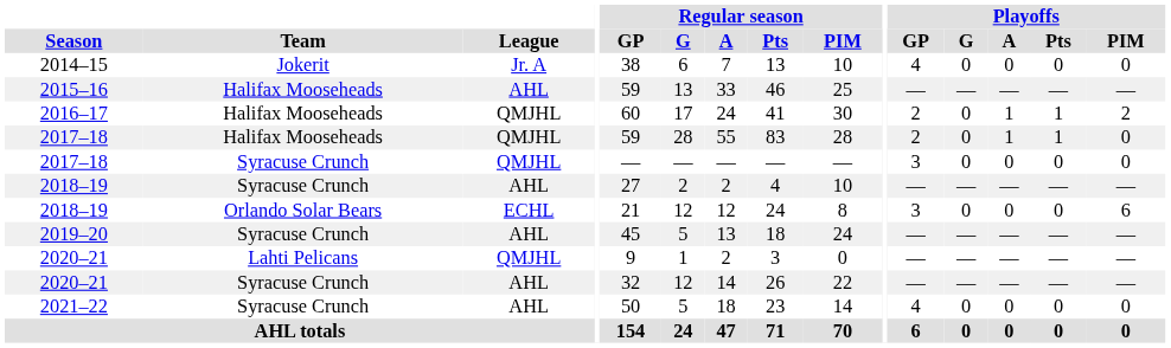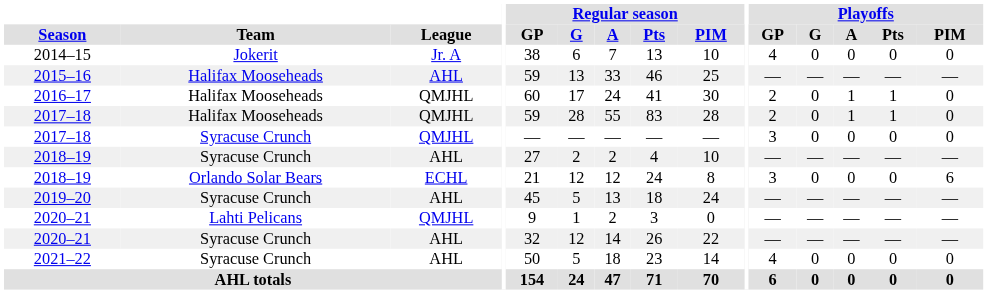 <table border="0" cellpadding="1" cellspacing="0" style="text-align:center; width:60em">
 <tr style="background:#e0e0e0;">
 <th colspan="3" bgcolor="#ffffff"></th>
 <th rowspan="99" bgcolor="#ffffff"></th>
 <th colspan="5"><a href='#'>Regular season</a></th>
 <th rowspan="99" bgcolor="#ffffff"></th>
 <th colspan="5"><a href='#'>Playoffs</a></th>
 </tr>
 <tr bgcolor="#e0e0e0">
 <th><a href='#'>Season</a></th>
 <th>Team</th>
 <th>League</th>
 <th>GP</th>
 <th><a href='#'>G</a></th>
 <th><a href='#'>A</a></th>
 <th><a href='#'>Pts</a></th>
 <th><a href='#'>PIM</a></th>
 <th>GP</th>
 <th>G</th>
 <th>A</th>
 <th>Pts</th>
 <th>PIM</th>
 </tr>
 <tr>
 <td>2014–15</td>
 <td><a href='#'>Jokerit</a></td>
 <td><a href='#'>Jr. A</a></td>
 <td>38</td>
 <td>6</td>
 <td>7</td>
 <td>13</td>
 <td>10</td>
 <td>4</td>
 <td>0</td>
 <td>0</td>
 <td>0</td>
 <td>0</td>
 </tr>
 <tr bgcolor="#f0f0f0">
 <td><a href='#'>2015–16</a></td>
 <td><a href='#'>Halifax Mooseheads</a></td>
 <td><a href='#'>AHL</a></td>
 <td>59</td>
 <td>13</td>
 <td>33</td>
 <td>46</td>
 <td>25</td>
 <td>—</td>
 <td>—</td>
 <td>—</td>
 <td>—</td>
 <td>—</td>
 </tr>
 <tr>
 <td><a href='#'>2016–17</a></td>
 <td>Halifax Mooseheads</td>
 <td>QMJHL</td>
 <td>60</td>
 <td>17</td>
 <td>24</td>
 <td>41</td>
 <td>30</td>
 <td>2</td>
 <td>0</td>
 <td>1</td>
 <td>1</td>
-<td>2</td>
+<td>0</td>
 </tr>
 <tr bgcolor="#f0f0f0">
 <td><a href='#'>2017–18</a></td>
 <td>Halifax Mooseheads</td>
 <td>QMJHL</td>
 <td>59</td>
 <td>28</td>
 <td>55</td>
 <td>83</td>
 <td>28</td>
 <td>2</td>
 <td>0</td>
 <td>1</td>
 <td>1</td>
 <td>0</td>
 </tr>
 <tr>
 <td><a href='#'>2017–18</a></td>
 <td><a href='#'>Syracuse Crunch</a></td>
 <td><a href='#'>QMJHL</a></td>
 <td>—</td>
 <td>—</td>
 <td>—</td>
 <td>—</td>
 <td>—</td>
 <td>3</td>
 <td>0</td>
 <td>0</td>
 <td>0</td>
 <td>0</td>
 </tr>
 <tr bgcolor="#f0f0f0">
 <td><a href='#'>2018–19</a></td>
 <td>Syracuse Crunch</td>
 <td>AHL</td>
 <td>27</td>
 <td>2</td>
 <td>2</td>
 <td>4</td>
 <td>10</td>
 <td>—</td>
 <td>—</td>
 <td>—</td>
 <td>—</td>
 <td>—</td>
 </tr>
 <tr>
 <td><a href='#'>2018–19</a></td>
 <td><a href='#'>Orlando Solar Bears</a></td>
 <td><a href='#'>ECHL</a></td>
 <td>21</td>
 <td>12</td>
 <td>12</td>
 <td>24</td>
 <td>8</td>
 <td>3</td>
 <td>0</td>
 <td>0</td>
 <td>0</td>
 <td>6</td>
 </tr>
 <tr bgcolor="#f0f0f0">
 <td><a href='#'>2019–20</a></td>
 <td>Syracuse Crunch</td>
 <td>AHL</td>
 <td>45</td>
 <td>5</td>
 <td>13</td>
 <td>18</td>
 <td>24</td>
 <td>—</td>
 <td>—</td>
 <td>—</td>
 <td>—</td>
 <td>—</td>
 </tr>
 <tr>
 <td><a href='#'>2020–21</a></td>
 <td><a href='#'>Lahti Pelicans</a></td>
 <td><a href='#'>QMJHL</a></td>
 <td>9</td>
 <td>1</td>
 <td>2</td>
 <td>3</td>
 <td>0</td>
 <td>—</td>
 <td>—</td>
 <td>—</td>
 <td>—</td>
 <td>—</td>
 </tr>
 <tr bgcolor="#f0f0f0">
 <td><a href='#'>2020–21</a></td>
 <td>Syracuse Crunch</td>
 <td>AHL</td>
 <td>32</td>
 <td>12</td>
 <td>14</td>
 <td>26</td>
 <td>22</td>
 <td>—</td>
 <td>—</td>
 <td>—</td>
 <td>—</td>
 <td>—</td>
 </tr>
 <tr>
 <td><a href='#'>2021–22</a></td>
 <td>Syracuse Crunch</td>
 <td>AHL</td>
 <td>50</td>
 <td>5</td>
 <td>18</td>
 <td>23</td>
 <td>14</td>
 <td>4</td>
 <td>0</td>
 <td>0</td>
 <td>0</td>
 <td>0</td>
 </tr>
 <tr bgcolor="#e0e0e0">
 <th colspan="3">AHL totals</th>
 <th>154</th>
 <th>24</th>
 <th>47</th>
 <th>71</th>
 <th>70</th>
 <th>6</th>
 <th>0</th>
 <th>0</th>
 <th>0</th>
 <th>0</th>
 </tr>
 </table>
